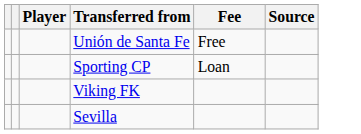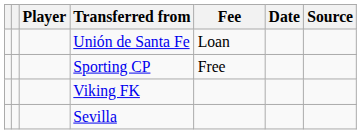 <table class="wikitable plainrowheaders sortable">
 <tr>
 <th></th>
 <th></th>
 <th scope=col>Player</th>
 <th>Transferred from</th>
 <th !scope=col; style="width: 65px;">Fee</th>
+<th scope=col>Date</th>
 <th scope=col>Source</th>
 </tr>
 <tr>
 <td align=center></td>
 <td align=center></td>
 <td></td>
 <td> <a href='#'>Unión de Santa Fe</a></td>
-<td>Free</td>
+<td>Loan</td>
+<td></td>
 <td></td>
 </tr>
 <tr>
 <td align=center></td>
 <td align=center></td>
 <td></td>
 <td> <a href='#'>Sporting CP</a></td>
-<td>Loan</td>
+<td>Free</td>
+<td></td>
 <td></td>
 </tr>
 <tr>
 <td align=center></td>
 <td align=center></td>
 <td></td>
 <td> <a href='#'>Viking FK</a></td>
+<td></td>
 <td></td>
 <td></td>
 </tr>
 <tr>
 <td align=center></td>
 <td align=center></td>
 <td></td>
 <td> <a href='#'>Sevilla</a></td>
 <td></td>
 <td></td>
+<td></td>
 </tr>
 </table>
